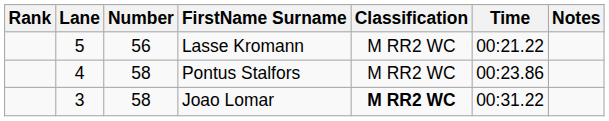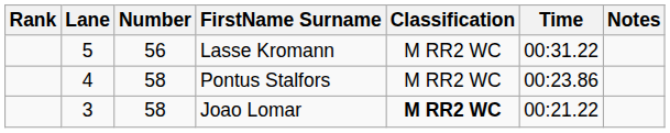 <table class="wikitable sortable" style="text-align:center">
 <tr>
 <th>Rank</th>
 <th>Lane</th>
 <th>Number</th>
 <th>FirstName Surname</th>
 <th>Classification</th>
 <th>Time</th>
 <th>Notes</th>
 </tr>
 <tr>
 <td></td>
 <td>5</td>
 <td>56</td>
 <td style="text-align:left"> Lasse Kromann</td>
 <td>M RR2 WC</td>
-<td>00:21.22</td>
+<td>00:31.22</td>
 <td></td>
 </tr>
 <tr>
 <td></td>
 <td>4</td>
 <td>58</td>
 <td style="text-align:left"> Pontus Stalfors</td>
 <td>M RR2 WC</td>
 <td>00:23.86</td>
 <td></td>
 </tr>
 <tr>
 <td></td>
 <td>3</td>
 <td>58</td>
 <td style="text-align:left"> Joao Lomar</td>
 <td><strong>M RR2 WC</strong></td>
-<td>00:31.22</td>
+<td>00:21.22</td>
 <td></td>
 </tr>
 </table>
